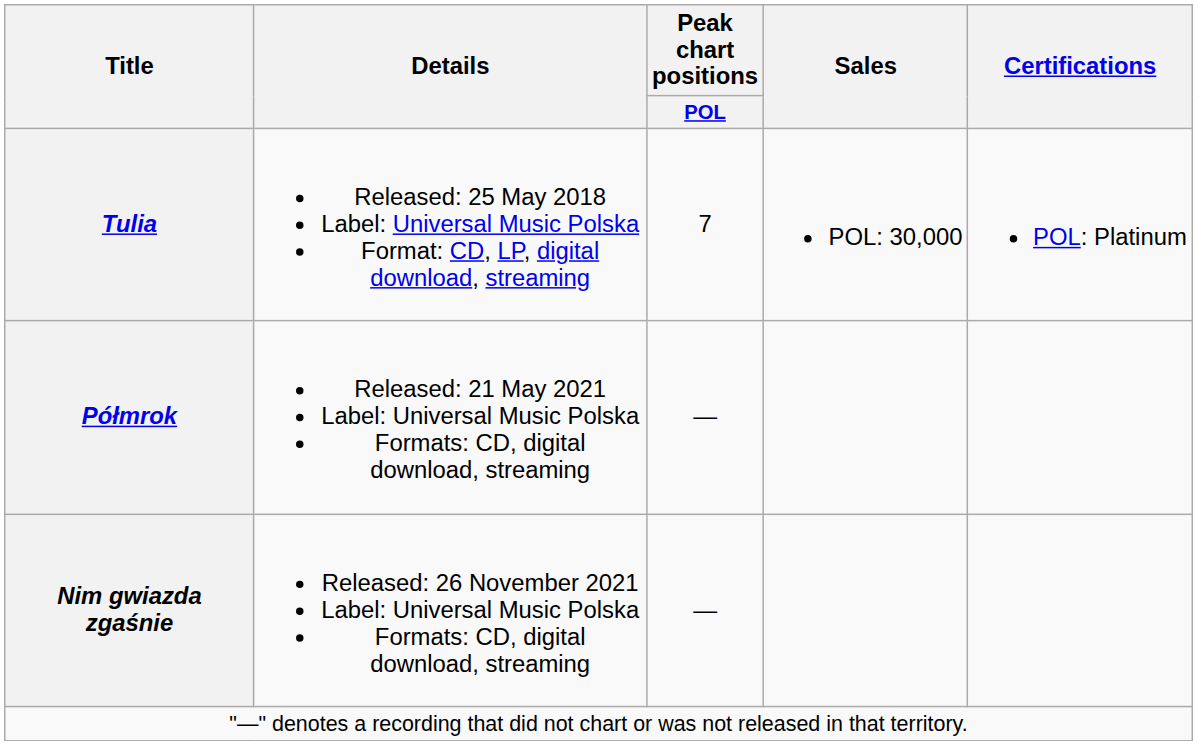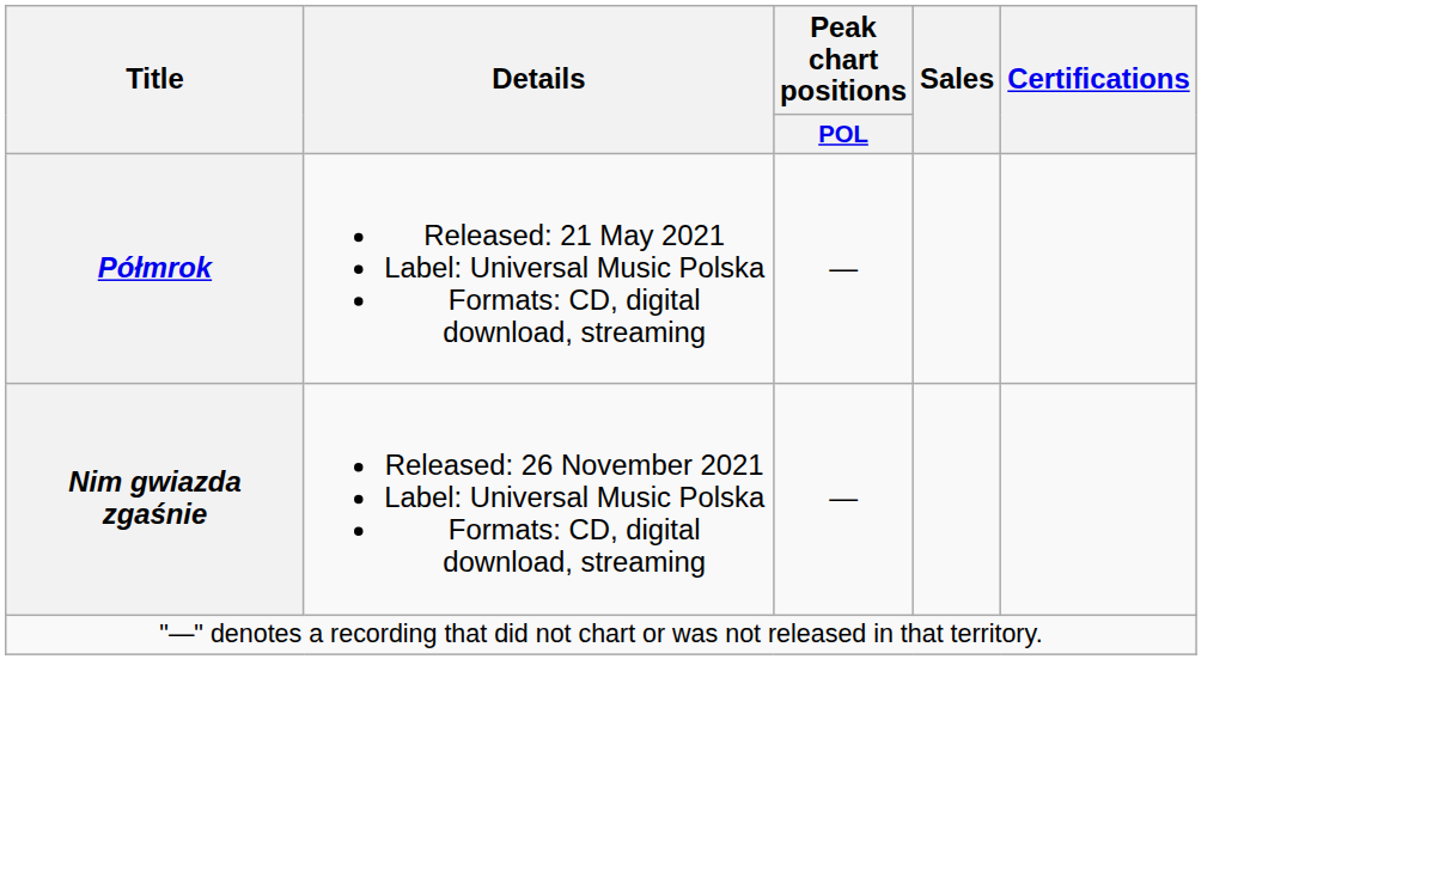 <table class="wikitable plainrowheaders" style="text-align:center;">
 <tr>
 <th scope="col" rowspan="2" style="width:10em;">Title</th>
 <th scope="col" rowspan="2" style="width:16em;">Details</th>
 <th scope="col">Peak chart positions</th>
 <th scope="col" rowspan="2">Sales</th>
 <th scope="col" rowspan="2"><a href='#'>Certifications</a></th>
 </tr>
 <tr>
 <th style="width:3em;font-size:85%;"><a href='#'>POL</a><br></th>
-</tr>
-<tr>
-<th scope="row"><em><a href='#'>Tulia</a></em></th>
-<td><br><ul><li>Released: 25 May 2018</li><li>Label: <a href='#'>Universal Music Polska</a></li><li>Format: <a href='#'>CD</a>, <a href='#'>LP</a>, <a href='#'>digital download</a>, <a href='#'>streaming</a></li></ul></td>
-<td>7</td>
-<td><br><ul><li>POL: 30,000</li></ul></td>
-<td><br><ul><li><a href='#'>POL</a>: Platinum</li></ul></td>
 </tr>
 <tr>
 <th scope="row"><em><a href='#'>Półmrok</a></em></th>
 <td><br><ul><li>Released: 21 May 2021</li><li>Label: Universal Music Polska</li><li>Formats: CD, digital download, streaming</li></ul></td>
 <td>—</td>
 <td></td>
 <td></td>
 </tr>
 <tr>
 <th scope="row"><em>Nim gwiazda zgaśnie</em></th>
 <td><br><ul><li>Released: 26 November 2021</li><li>Label: Universal Music Polska</li><li>Formats: CD, digital download, streaming</li></ul></td>
 <td>—</td>
 <td></td>
 <td></td>
 </tr>
 <tr>
 <td colspan="5" style="font-size:90%">"—" denotes a recording that did not chart or was not released in that territory.</td>
 </tr>
 </table>
